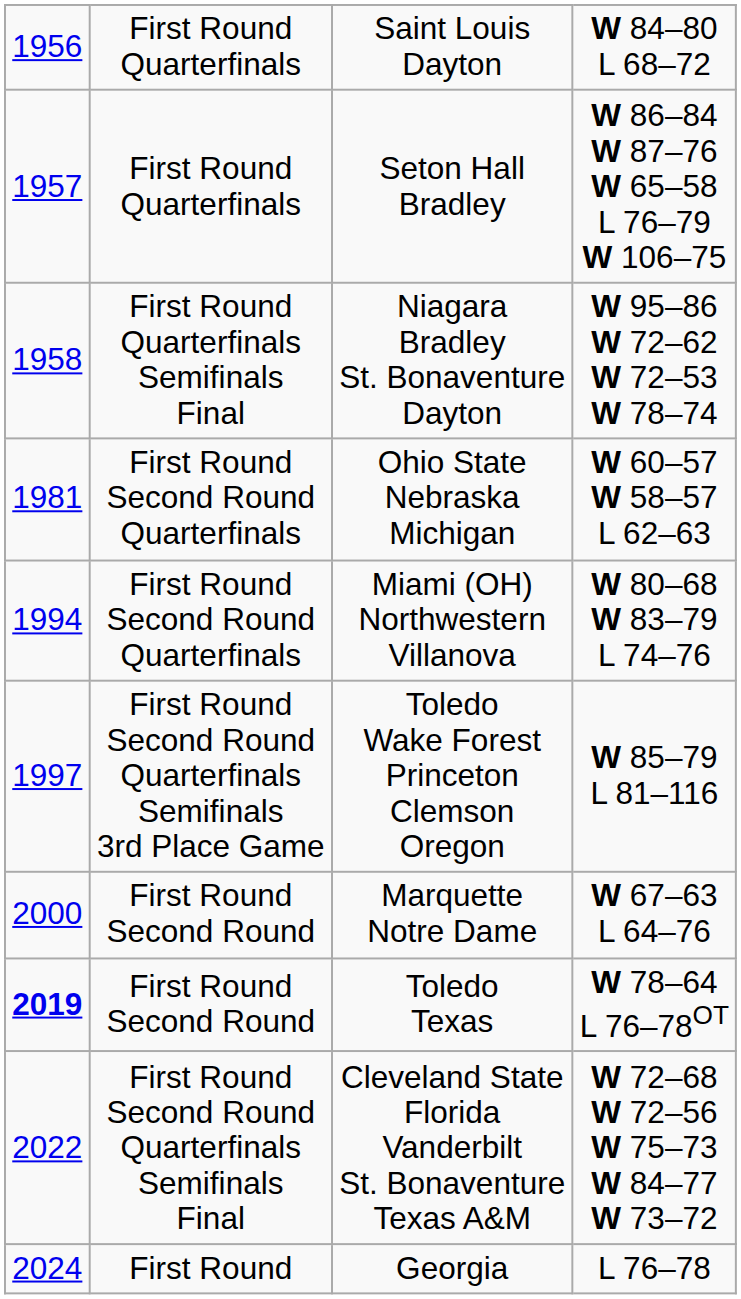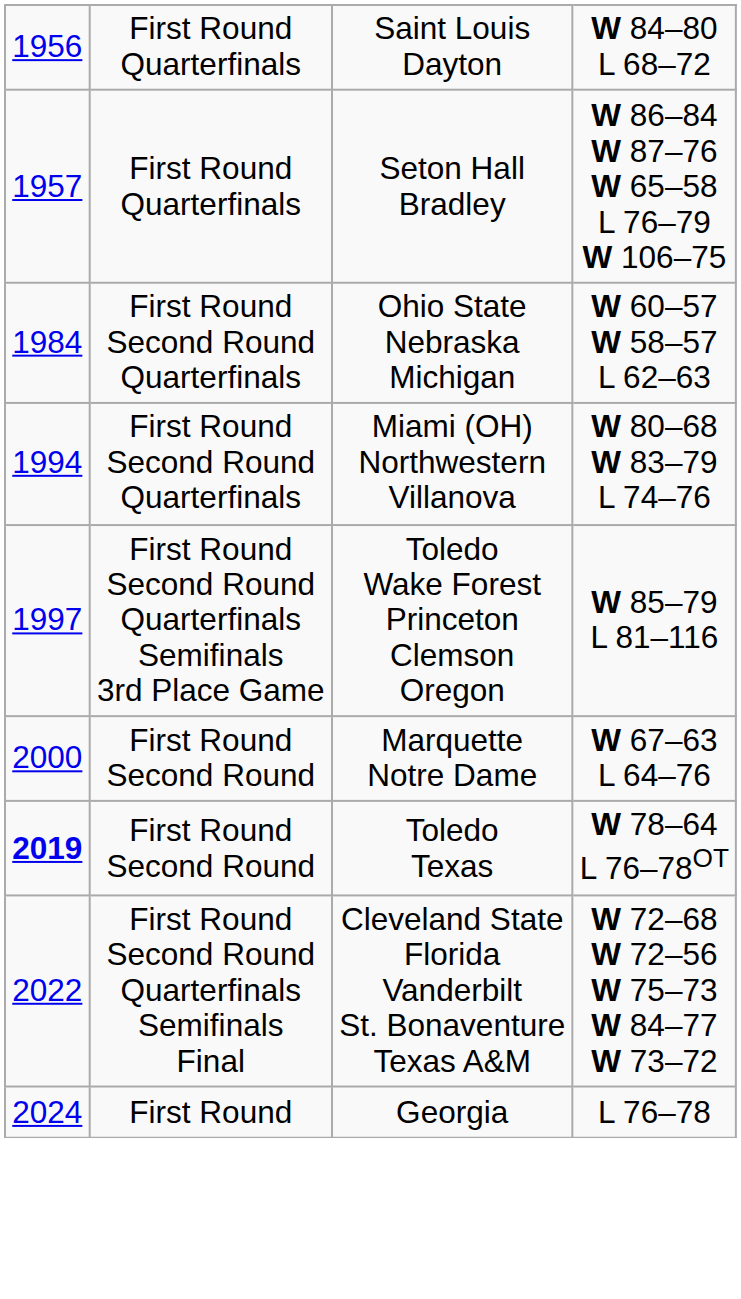 <table class="wikitable">
 <tr align="center">
 <td><a href='#'>1956</a></td>
 <td>First Round<br>Quarterfinals</td>
 <td>Saint Louis<br>Dayton</td>
 <td><strong>W</strong> 84–80<br>L 68–72</td>
 </tr>
 <tr align="center">
 <td><a href='#'>1957</a></td>
 <td>First Round<br>Quarterfinals</td>
 <td>Seton Hall<br>Bradley</td>
 <td><strong>W</strong> 86–84<br><strong>W</strong> 87–76<br><strong>W</strong> 65–58<br>L 76–79<br><strong>W</strong> 106–75</td>
 </tr>
 <tr align="center">
-<td><a href='#'>1958</a></td>
-<td>First Round<br>Quarterfinals<br>Semifinals<br>Final</td>
-<td>Niagara<br>Bradley<br>St. Bonaventure<br>Dayton</td>
-<td><strong>W</strong> 95–86<br><strong>W</strong> 72–62<br><strong>W</strong> 72–53<br><strong>W</strong> 78–74</td>
-</tr>
-<tr align="center">
-<td><a href='#'>1981</a></td>
+<td><a href='#'>1984</a></td>
 <td>First Round<br>Second Round<br>Quarterfinals</td>
 <td>Ohio State<br>Nebraska<br>Michigan</td>
 <td><strong>W</strong> 60–57<br><strong>W</strong> 58–57<br>L 62–63</td>
 </tr>
 <tr align="center">
 <td><a href='#'>1994</a></td>
 <td>First Round<br>Second Round<br>Quarterfinals</td>
 <td>Miami (OH)<br>Northwestern<br>Villanova</td>
 <td><strong>W</strong> 80–68<br><strong>W</strong> 83–79<br>L 74–76</td>
 </tr>
 <tr align="center">
 <td><a href='#'>1997</a></td>
 <td>First Round<br>Second Round<br>Quarterfinals<br>Semifinals<br>3rd Place Game</td>
 <td>Toledo<br>Wake Forest<br>Princeton<br>Clemson<br>Oregon</td>
 <td><strong>W</strong> 85–79<br>L 81–116</td>
 </tr>
 <tr align="center">
 <td><a href='#'>2000</a></td>
 <td>First Round<br>Second Round</td>
 <td>Marquette<br>Notre Dame</td>
 <td><strong>W</strong> 67–63<br>L 64–76</td>
 </tr>
 <tr align="center">
 <td><strong><a href='#'>2019</a></strong></td>
 <td>First Round<br>Second Round</td>
 <td>Toledo<br>Texas</td>
 <td><strong>W</strong> 78–64<br>L 76–78<sup>OT</sup></td>
 </tr>
 <tr align="center">
 <td><a href='#'>2022</a></td>
 <td>First Round<br>Second Round<br>Quarterfinals<br>Semifinals<br>Final</td>
 <td>Cleveland State<br>Florida<br>Vanderbilt<br>St. Bonaventure<br>Texas A&M</td>
 <td><strong>W</strong> 72–68<br><strong>W</strong> 72–56<br><strong>W</strong> 75–73<br><strong>W</strong> 84–77<br><strong>W</strong> 73–72</td>
 </tr>
 <tr align="center">
 <td><a href='#'>2024</a></td>
 <td>First Round</td>
 <td>Georgia</td>
 <td>L 76–78</td>
 </tr>
 </table>
